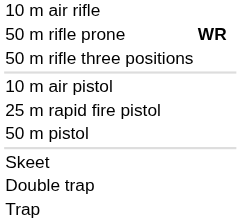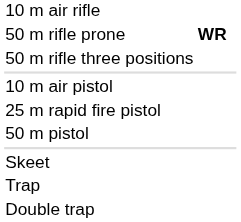 <table>
 <tr>
 <td>10 m air rifle <br></td>
 <td></td>
 <td nowrap></td>
 <td></td>
 </tr>
 <tr>
 <td>50 m rifle prone <br></td>
 <td> <strong>WR</strong></td>
 <td></td>
 <td></td>
 </tr>
 <tr>
 <td nowrap>50 m rifle three positions <br></td>
 <td> </td>
 <td></td>
 <td></td>
 </tr>
 <tr bgcolor=#DDDDDD>
 <td colspan=4></td>
 </tr>
 <tr>
 <td>10 m air pistol <br></td>
 <td></td>
 <td></td>
 <td></td>
 </tr>
 <tr>
 <td>25 m rapid fire pistol <br></td>
 <td></td>
 <td></td>
 <td></td>
 </tr>
 <tr>
 <td>50 m pistol <br></td>
 <td></td>
 <td></td>
 <td></td>
 </tr>
 <tr bgcolor=#DDDDDD>
 <td colspan=4></td>
 </tr>
 <tr>
 <td>Skeet <br></td>
 <td></td>
 <td></td>
 <td></td>
 </tr>
 <tr>
+<td>Trap <br></td>
+<td nowrap></td>
+<td></td>
+<td nowrap></td>
+</tr>
+<tr>
 <td>Double trap <br></td>
 <td></td>
 <td></td>
 <td></td>
 </tr>
-<tr>
-<td>Trap <br></td>
-<td nowrap></td>
-<td></td>
-<td nowrap></td>
-</tr>
 </table>
